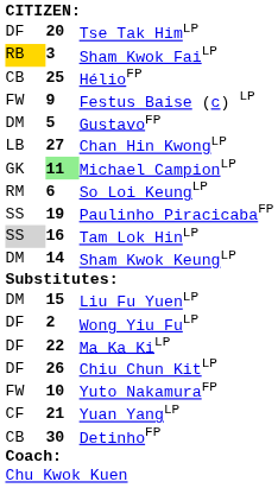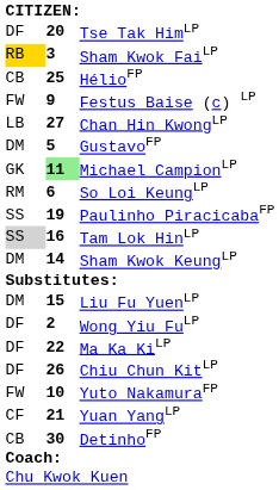 <table style="font-size: 90%" cellspacing="0" cellpadding="0" align=center>
 <tr>
 <td colspan="4"><strong>CITIZEN:</strong></td>
 </tr>
 <tr>
 <th width="30"></th>
 <th width="25"></th>
 </tr>
 <tr>
 <td>DF</td>
 <td><strong>20</strong></td>
 <td> <a href='#'>Tse Tak Him</a><sup>LP</sup></td>
 <td></td>
 </tr>
 <tr>
 <td style="background: gold;">RB</td>
 <td><strong>3</strong></td>
 <td> <a href='#'>Sham Kwok Fai</a><sup>LP</sup></td>
 <td></td>
 </tr>
 <tr>
 <td>CB</td>
 <td><strong>25</strong></td>
 <td> <a href='#'>Hélio</a><sup>FP</sup></td>
 <td></td>
 </tr>
 <tr>
 <td>FW</td>
 <td><strong>9</strong></td>
 <td> <a href='#'>Festus Baise</a> (<a href='#'>c</a>) <sup>LP</sup></td>
 <td></td>
 </tr>
 <tr>
-<td>DM</td>
-<td><strong>5</strong></td>
-<td> <a href='#'>Gustavo</a><sup>FP</sup></td>
+<td>LB</td>
+<td><strong>27</strong></td>
+<td> <a href='#'>Chan Hin Kwong</a><sup>LP</sup></td>
 <td></td>
 <td></td>
 </tr>
 <tr>
-<td>LB</td>
-<td><strong>27</strong></td>
-<td> <a href='#'>Chan Hin Kwong</a><sup>LP</sup></td>
+<td>DM</td>
+<td><strong>5</strong></td>
+<td> <a href='#'>Gustavo</a><sup>FP</sup></td>
 <td></td>
 <td></td>
 </tr>
 <tr>
 <td>GK</td>
 <td style="background: lightgreen;"><strong>11</strong></td>
 <td> <a href='#'>Michael Campion</a><sup>LP</sup></td>
 <td></td>
 </tr>
 <tr>
 <td>RM</td>
 <td><strong>6</strong></td>
 <td> <a href='#'>So Loi Keung</a><sup>LP</sup></td>
 <td></td>
 </tr>
 <tr>
 <td>SS</td>
 <td><strong>19</strong></td>
 <td> <a href='#'>Paulinho Piracicaba</a><sup>FP</sup></td>
 <td></td>
 <td></td>
 </tr>
 <tr>
 <td style="background: lightgrey;">SS</td>
 <td><strong>16</strong></td>
 <td> <a href='#'>Tam Lok Hin</a><sup>LP</sup></td>
 <td></td>
 </tr>
 <tr>
 <td>DM</td>
 <td><strong>14</strong></td>
 <td> <a href='#'>Sham Kwok Keung</a><sup>LP</sup></td>
 <td></td>
 </tr>
 <tr>
 <td colspan=4><strong>Substitutes:</strong></td>
 </tr>
 <tr>
 <td>DM</td>
 <td><strong>15</strong></td>
 <td> <a href='#'>Liu Fu Yuen</a><sup>LP</sup></td>
 <td></td>
 </tr>
 <tr>
 <td>DF</td>
 <td><strong>2</strong></td>
 <td> <a href='#'>Wong Yiu Fu</a><sup>LP</sup></td>
 <td></td>
 <td></td>
 </tr>
 <tr>
 <td>DF</td>
 <td><strong>22</strong></td>
 <td> <a href='#'>Ma Ka Ki</a><sup>LP</sup></td>
 <td></td>
 </tr>
 <tr>
 <td>DF</td>
 <td><strong>26</strong></td>
 <td> <a href='#'>Chiu Chun Kit</a><sup>LP</sup></td>
 <td></td>
 </tr>
 <tr>
 <td>FW</td>
 <td><strong>10</strong></td>
 <td> <a href='#'>Yuto Nakamura</a><sup>FP</sup></td>
 <td></td>
 </tr>
 <tr>
 <td>CF</td>
 <td><strong>21</strong></td>
 <td> <a href='#'>Yuan Yang</a><sup>LP</sup></td>
 <td></td>
 <td></td>
 </tr>
 <tr>
 <td>CB</td>
 <td><strong>30</strong></td>
 <td> <a href='#'>Detinho</a><sup>FP</sup></td>
 <td></td>
 <td></td>
 </tr>
 <tr>
 <td colspan=4><strong>Coach:</strong></td>
 </tr>
 <tr>
 <td colspan="4"> <a href='#'>Chu Kwok Kuen</a></td>
 </tr>
 <tr>
 </tr>
 </table>
